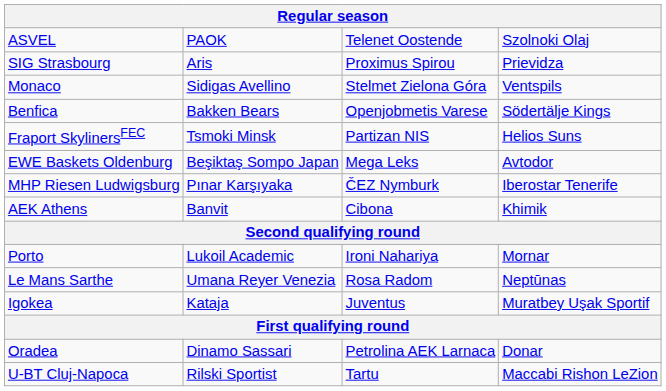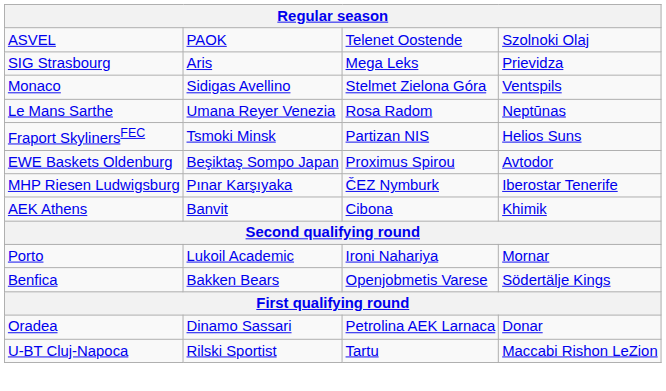 <table class="wikitable" style="white-space: nowrap;">
 <tr>
 <th colspan=4><a href='#'>Regular season</a></th>
 </tr>
 <tr>
 <td> <a href='#'>ASVEL</a> </td>
 <td> <a href='#'>PAOK</a> </td>
 <td> <a href='#'>Telenet Oostende</a> </td>
 <td> <a href='#'>Szolnoki Olaj</a> </td>
 </tr>
 <tr>
 <td> <a href='#'>SIG Strasbourg</a> </td>
 <td> <a href='#'>Aris</a> </td>
-<td> <a href='#'>Proximus Spirou</a> </td>
+<td> <a href='#'>Mega Leks</a> </td>
 <td> <a href='#'>Prievidza</a> </td>
 </tr>
 <tr>
 <td> <a href='#'>Monaco</a> </td>
 <td> <a href='#'>Sidigas Avellino</a> </td>
 <td> <a href='#'>Stelmet Zielona Góra</a> </td>
 <td> <a href='#'>Ventspils</a> </td>
 </tr>
 <tr>
-<td> <a href='#'>Benfica</a> </td>
-<td> <a href='#'>Bakken Bears</a> </td>
-<td> <a href='#'>Openjobmetis Varese</a> </td>
-<td> <a href='#'>Södertälje Kings</a> </td>
+<td> <a href='#'>Le Mans Sarthe</a> </td>
+<td> <a href='#'>Umana Reyer Venezia</a> </td>
+<td> <a href='#'>Rosa Radom</a> </td>
+<td> <a href='#'>Neptūnas</a> </td>
 </tr>
 <tr>
 <td> <a href='#'>Fraport Skyliners</a><sup><a href='#'>FEC</a></sup> </td>
 <td> <a href='#'>Tsmoki Minsk</a> </td>
 <td> <a href='#'>Partizan NIS</a> </td>
 <td> <a href='#'>Helios Suns</a> </td>
 </tr>
 <tr>
 <td> <a href='#'>EWE Baskets Oldenburg</a> </td>
 <td> <a href='#'>Beşiktaş Sompo Japan</a> </td>
-<td> <a href='#'>Mega Leks</a> </td>
+<td> <a href='#'>Proximus Spirou</a> </td>
 <td> <a href='#'>Avtodor</a> </td>
 </tr>
 <tr>
 <td> <a href='#'>MHP Riesen Ludwigsburg</a> </td>
 <td> <a href='#'>Pınar Karşıyaka</a> </td>
 <td> <a href='#'>ČEZ Nymburk</a> </td>
 <td> <a href='#'>Iberostar Tenerife</a> </td>
 </tr>
 <tr>
 <td> <a href='#'>AEK Athens</a> </td>
 <td> <a href='#'>Banvit</a> </td>
 <td> <a href='#'>Cibona</a> </td>
 <td> <a href='#'>Khimik</a> </td>
 </tr>
 <tr>
 <th colspan=4><a href='#'>Second qualifying round</a></th>
 </tr>
 <tr>
 <td> <a href='#'>Porto</a> </td>
 <td> <a href='#'>Lukoil Academic</a> </td>
 <td> <a href='#'>Ironi Nahariya</a> </td>
 <td> <a href='#'>Mornar</a> </td>
 </tr>
 <tr>
-<td> <a href='#'>Le Mans Sarthe</a> </td>
-<td> <a href='#'>Umana Reyer Venezia</a> </td>
-<td> <a href='#'>Rosa Radom</a> </td>
-<td> <a href='#'>Neptūnas</a> </td>
-</tr>
-<tr>
-<td> <a href='#'>Igokea</a> </td>
-<td> <a href='#'>Kataja</a> </td>
-<td> <a href='#'>Juventus</a> </td>
-<td> <a href='#'>Muratbey Uşak Sportif</a> </td>
+<td> <a href='#'>Benfica</a> </td>
+<td> <a href='#'>Bakken Bears</a> </td>
+<td> <a href='#'>Openjobmetis Varese</a> </td>
+<td> <a href='#'>Södertälje Kings</a> </td>
 </tr>
 <tr>
 <th colspan=4><a href='#'>First qualifying round</a></th>
 </tr>
 <tr>
 <td> <a href='#'>Oradea</a> </td>
 <td> <a href='#'>Dinamo Sassari</a> </td>
 <td> <a href='#'>Petrolina AEK Larnaca</a> </td>
 <td> <a href='#'>Donar</a> </td>
 </tr>
 <tr>
 <td> <a href='#'>U-BT Cluj-Napoca</a> </td>
 <td> <a href='#'>Rilski Sportist</a> </td>
 <td> <a href='#'>Tartu</a> </td>
 <td> <a href='#'>Maccabi Rishon LeZion</a> </td>
 </tr>
 </table>
